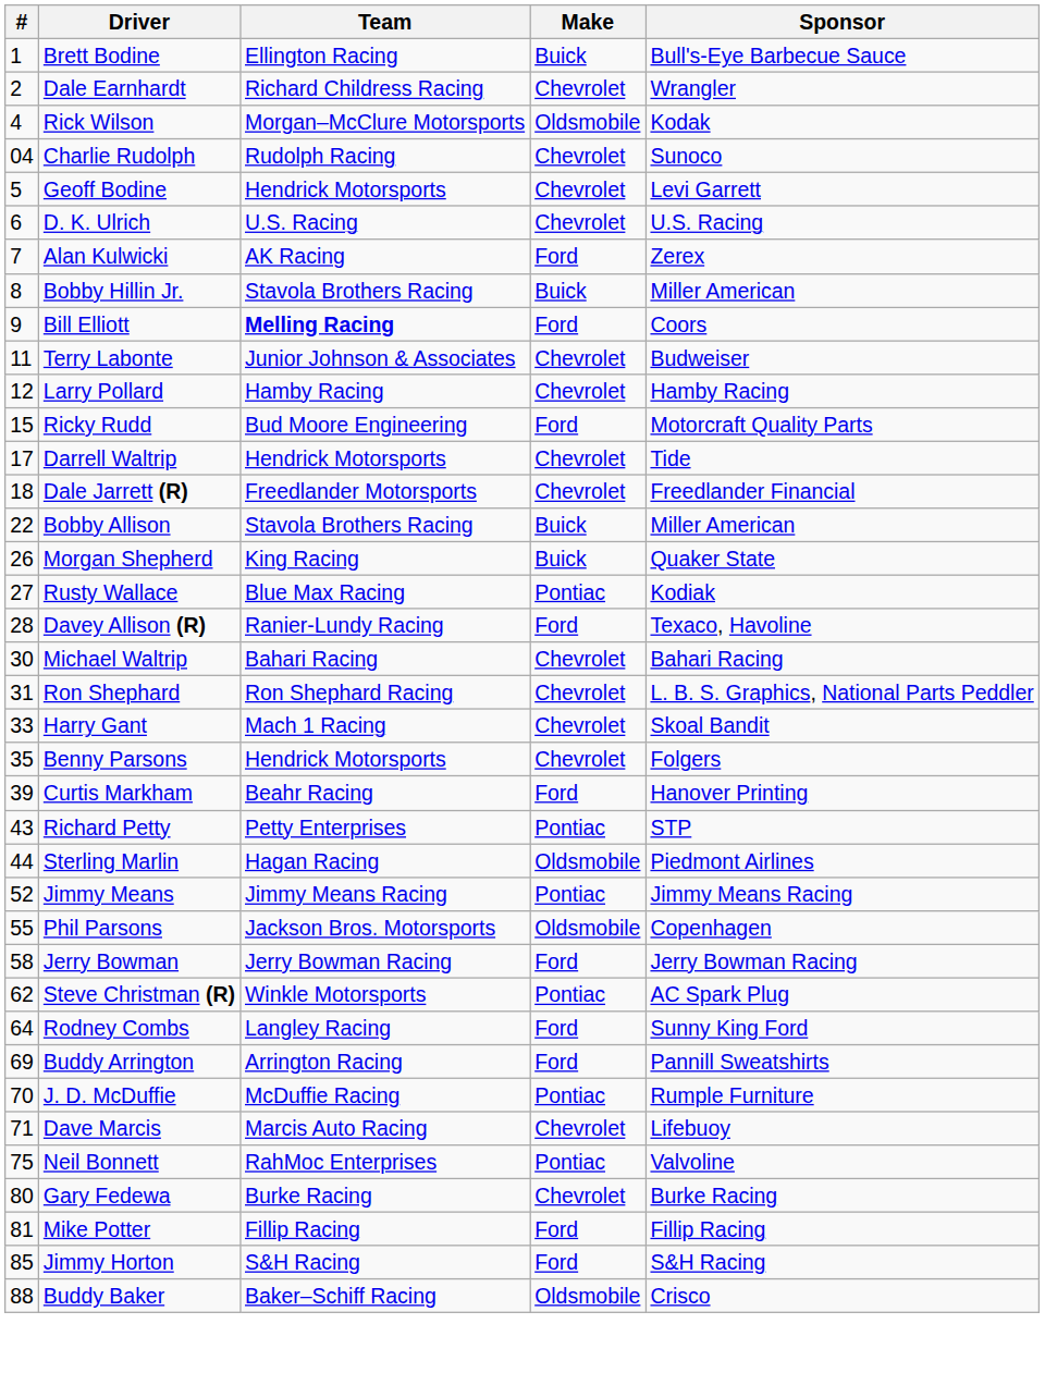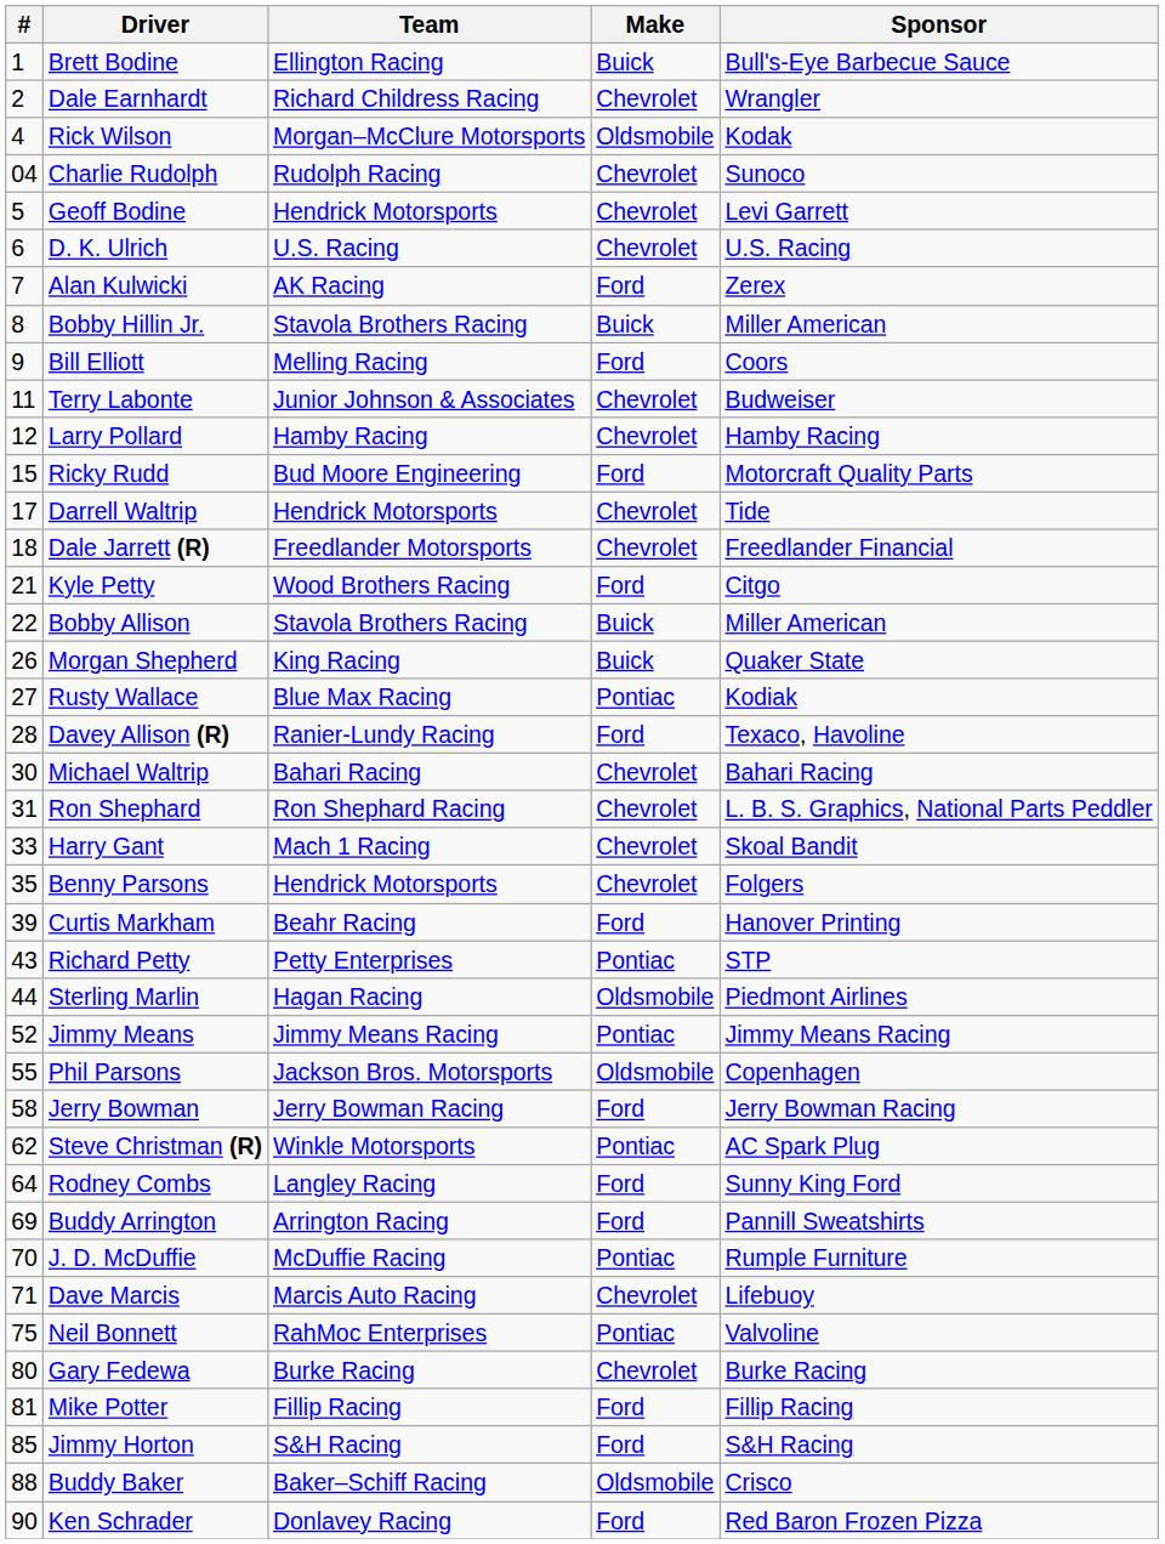 <table class="wikitable" style="font-size:95%">
 <tr>
 <th>#</th>
 <th>Driver</th>
 <th>Team</th>
 <th>Make</th>
 <th>Sponsor</th>
 </tr>
 <tr>
 <td>1</td>
 <td><a href='#'>Brett Bodine</a></td>
 <td><a href='#'>Ellington Racing</a></td>
 <td><a href='#'>Buick</a></td>
 <td><a href='#'>Bull's-Eye Barbecue Sauce</a></td>
 </tr>
 <tr>
 <td>2</td>
 <td><a href='#'>Dale Earnhardt</a></td>
 <td><a href='#'>Richard Childress Racing</a></td>
 <td><a href='#'>Chevrolet</a></td>
 <td><a href='#'>Wrangler</a></td>
 </tr>
 <tr>
 <td>4</td>
 <td><a href='#'>Rick Wilson</a></td>
 <td><a href='#'>Morgan–McClure Motorsports</a></td>
 <td><a href='#'>Oldsmobile</a></td>
 <td><a href='#'>Kodak</a></td>
 </tr>
 <tr>
 <td>04</td>
 <td><a href='#'>Charlie Rudolph</a></td>
 <td><a href='#'>Rudolph Racing</a></td>
 <td><a href='#'>Chevrolet</a></td>
 <td><a href='#'>Sunoco</a></td>
 </tr>
 <tr>
 <td>5</td>
 <td><a href='#'>Geoff Bodine</a></td>
 <td><a href='#'>Hendrick Motorsports</a></td>
 <td><a href='#'>Chevrolet</a></td>
 <td><a href='#'>Levi Garrett</a></td>
 </tr>
 <tr>
 <td>6</td>
 <td><a href='#'>D. K. Ulrich</a></td>
 <td><a href='#'>U.S. Racing</a></td>
 <td><a href='#'>Chevrolet</a></td>
 <td><a href='#'>U.S. Racing</a></td>
 </tr>
 <tr>
 <td>7</td>
 <td><a href='#'>Alan Kulwicki</a></td>
 <td><a href='#'>AK Racing</a></td>
 <td><a href='#'>Ford</a></td>
 <td><a href='#'>Zerex</a></td>
 </tr>
 <tr>
 <td>8</td>
 <td><a href='#'>Bobby Hillin Jr.</a></td>
 <td><a href='#'>Stavola Brothers Racing</a></td>
 <td><a href='#'>Buick</a></td>
 <td><a href='#'>Miller American</a></td>
 </tr>
 <tr>
 <td>9</td>
 <td><a href='#'>Bill Elliott</a></td>
-<td><strong><a href='#'>Melling Racing</a></strong></td>
+<td><a href='#'>Melling Racing</a></td>
 <td><a href='#'>Ford</a></td>
 <td><a href='#'>Coors</a></td>
 </tr>
 <tr>
 <td>11</td>
 <td><a href='#'>Terry Labonte</a></td>
 <td><a href='#'>Junior Johnson & Associates</a></td>
 <td><a href='#'>Chevrolet</a></td>
 <td><a href='#'>Budweiser</a></td>
 </tr>
 <tr>
 <td>12</td>
 <td><a href='#'>Larry Pollard</a></td>
 <td><a href='#'>Hamby Racing</a></td>
 <td><a href='#'>Chevrolet</a></td>
 <td><a href='#'>Hamby Racing</a></td>
 </tr>
 <tr>
 <td>15</td>
 <td><a href='#'>Ricky Rudd</a></td>
 <td><a href='#'>Bud Moore Engineering</a></td>
 <td><a href='#'>Ford</a></td>
 <td><a href='#'>Motorcraft Quality Parts</a></td>
 </tr>
 <tr>
 <td>17</td>
 <td><a href='#'>Darrell Waltrip</a></td>
 <td><a href='#'>Hendrick Motorsports</a></td>
 <td><a href='#'>Chevrolet</a></td>
 <td><a href='#'>Tide</a></td>
 </tr>
 <tr>
 <td>18</td>
 <td><a href='#'>Dale Jarrett</a> <strong>(R)</strong></td>
 <td><a href='#'>Freedlander Motorsports</a></td>
 <td><a href='#'>Chevrolet</a></td>
 <td><a href='#'>Freedlander Financial</a></td>
+</tr>
+<tr>
+<td>21</td>
+<td><a href='#'>Kyle Petty</a></td>
+<td><a href='#'>Wood Brothers Racing</a></td>
+<td><a href='#'>Ford</a></td>
+<td><a href='#'>Citgo</a></td>
 </tr>
 <tr>
 <td>22</td>
 <td><a href='#'>Bobby Allison</a></td>
 <td><a href='#'>Stavola Brothers Racing</a></td>
 <td><a href='#'>Buick</a></td>
 <td><a href='#'>Miller American</a></td>
 </tr>
 <tr>
 <td>26</td>
 <td><a href='#'>Morgan Shepherd</a></td>
 <td><a href='#'>King Racing</a></td>
 <td><a href='#'>Buick</a></td>
 <td><a href='#'>Quaker State</a></td>
 </tr>
 <tr>
 <td>27</td>
 <td><a href='#'>Rusty Wallace</a></td>
 <td><a href='#'>Blue Max Racing</a></td>
 <td><a href='#'>Pontiac</a></td>
 <td><a href='#'>Kodiak</a></td>
 </tr>
 <tr>
 <td>28</td>
 <td><a href='#'>Davey Allison</a> <strong>(R)</strong></td>
 <td><a href='#'>Ranier-Lundy Racing</a></td>
 <td><a href='#'>Ford</a></td>
 <td><a href='#'>Texaco</a>, <a href='#'>Havoline</a></td>
 </tr>
 <tr>
 <td>30</td>
 <td><a href='#'>Michael Waltrip</a></td>
 <td><a href='#'>Bahari Racing</a></td>
 <td><a href='#'>Chevrolet</a></td>
 <td><a href='#'>Bahari Racing</a></td>
 </tr>
 <tr>
 <td>31</td>
 <td><a href='#'>Ron Shephard</a></td>
 <td><a href='#'>Ron Shephard Racing</a></td>
 <td><a href='#'>Chevrolet</a></td>
 <td><a href='#'>L. B. S. Graphics</a>, <a href='#'>National Parts Peddler</a></td>
 </tr>
 <tr>
 <td>33</td>
 <td><a href='#'>Harry Gant</a></td>
 <td><a href='#'>Mach 1 Racing</a></td>
 <td><a href='#'>Chevrolet</a></td>
 <td><a href='#'>Skoal Bandit</a></td>
 </tr>
 <tr>
 <td>35</td>
 <td><a href='#'>Benny Parsons</a></td>
 <td><a href='#'>Hendrick Motorsports</a></td>
 <td><a href='#'>Chevrolet</a></td>
 <td><a href='#'>Folgers</a></td>
 </tr>
 <tr>
 <td>39</td>
 <td><a href='#'>Curtis Markham</a></td>
 <td><a href='#'>Beahr Racing</a></td>
 <td><a href='#'>Ford</a></td>
 <td><a href='#'>Hanover Printing</a></td>
 </tr>
 <tr>
 <td>43</td>
 <td><a href='#'>Richard Petty</a></td>
 <td><a href='#'>Petty Enterprises</a></td>
 <td><a href='#'>Pontiac</a></td>
 <td><a href='#'>STP</a></td>
 </tr>
 <tr>
 <td>44</td>
 <td><a href='#'>Sterling Marlin</a></td>
 <td><a href='#'>Hagan Racing</a></td>
 <td><a href='#'>Oldsmobile</a></td>
 <td><a href='#'>Piedmont Airlines</a></td>
 </tr>
 <tr>
 <td>52</td>
 <td><a href='#'>Jimmy Means</a></td>
 <td><a href='#'>Jimmy Means Racing</a></td>
 <td><a href='#'>Pontiac</a></td>
 <td><a href='#'>Jimmy Means Racing</a></td>
 </tr>
 <tr>
 <td>55</td>
 <td><a href='#'>Phil Parsons</a></td>
 <td><a href='#'>Jackson Bros. Motorsports</a></td>
 <td><a href='#'>Oldsmobile</a></td>
 <td><a href='#'>Copenhagen</a></td>
 </tr>
 <tr>
 <td>58</td>
 <td><a href='#'>Jerry Bowman</a></td>
 <td><a href='#'>Jerry Bowman Racing</a></td>
 <td><a href='#'>Ford</a></td>
 <td><a href='#'>Jerry Bowman Racing</a></td>
 </tr>
 <tr>
 <td>62</td>
 <td><a href='#'>Steve Christman</a> <strong>(R)</strong></td>
 <td><a href='#'>Winkle Motorsports</a></td>
 <td><a href='#'>Pontiac</a></td>
 <td><a href='#'>AC Spark Plug</a></td>
 </tr>
 <tr>
 <td>64</td>
 <td><a href='#'>Rodney Combs</a></td>
 <td><a href='#'>Langley Racing</a></td>
 <td><a href='#'>Ford</a></td>
 <td><a href='#'>Sunny King Ford</a></td>
 </tr>
 <tr>
 <td>69</td>
 <td><a href='#'>Buddy Arrington</a></td>
 <td><a href='#'>Arrington Racing</a></td>
 <td><a href='#'>Ford</a></td>
 <td><a href='#'>Pannill Sweatshirts</a></td>
 </tr>
 <tr>
 <td>70</td>
 <td><a href='#'>J. D. McDuffie</a></td>
 <td><a href='#'>McDuffie Racing</a></td>
 <td><a href='#'>Pontiac</a></td>
 <td><a href='#'>Rumple Furniture</a></td>
 </tr>
 <tr>
 <td>71</td>
 <td><a href='#'>Dave Marcis</a></td>
 <td><a href='#'>Marcis Auto Racing</a></td>
 <td><a href='#'>Chevrolet</a></td>
 <td><a href='#'>Lifebuoy</a></td>
 </tr>
 <tr>
 <td>75</td>
 <td><a href='#'>Neil Bonnett</a></td>
 <td><a href='#'>RahMoc Enterprises</a></td>
 <td><a href='#'>Pontiac</a></td>
 <td><a href='#'>Valvoline</a></td>
 </tr>
 <tr>
 <td>80</td>
 <td><a href='#'>Gary Fedewa</a></td>
 <td><a href='#'>Burke Racing</a></td>
 <td><a href='#'>Chevrolet</a></td>
 <td><a href='#'>Burke Racing</a></td>
 </tr>
 <tr>
 <td>81</td>
 <td><a href='#'>Mike Potter</a></td>
 <td><a href='#'>Fillip Racing</a></td>
 <td><a href='#'>Ford</a></td>
 <td><a href='#'>Fillip Racing</a></td>
 </tr>
 <tr>
 <td>85</td>
 <td><a href='#'>Jimmy Horton</a></td>
 <td><a href='#'>S&H Racing</a></td>
 <td><a href='#'>Ford</a></td>
 <td><a href='#'>S&H Racing</a></td>
 </tr>
 <tr>
 <td>88</td>
 <td><a href='#'>Buddy Baker</a></td>
 <td><a href='#'>Baker–Schiff Racing</a></td>
 <td><a href='#'>Oldsmobile</a></td>
 <td><a href='#'>Crisco</a></td>
 </tr>
+<tr>
+<td>90</td>
+<td><a href='#'>Ken Schrader</a></td>
+<td><a href='#'>Donlavey Racing</a></td>
+<td><a href='#'>Ford</a></td>
+<td><a href='#'>Red Baron Frozen Pizza</a></td>
+</tr>
 </table>
